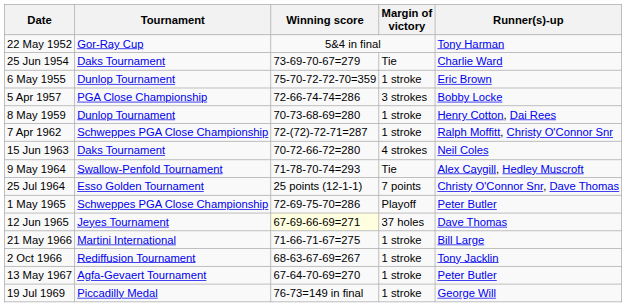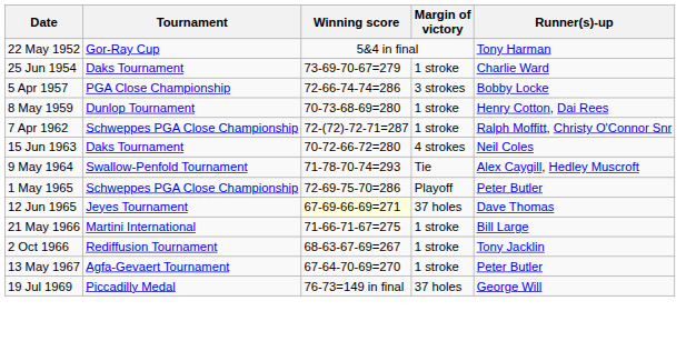 <table class="wikitable" style="font-size:95%;">
 <tr>
 <th>Date</th>
 <th>Tournament</th>
 <th>Winning score</th>
 <th>Margin of<br>victory</th>
 <th>Runner(s)-up</th>
 </tr>
 <tr>
 <td>22 May 1952</td>
 <td><a href='#'>Gor-Ray Cup</a></td>
 <td align=center colspan=2>5&4 in final</td>
 <td> <a href='#'>Tony Harman</a></td>
 </tr>
 <tr>
 <td>25 Jun 1954</td>
 <td><a href='#'>Daks Tournament</a></td>
 <td>73-69-70-67=279</td>
-<td>Tie</td>
+<td>1 stroke</td>
 <td> <a href='#'>Charlie Ward</a></td>
-</tr>
-<tr>
-<td>6 May 1955</td>
-<td><a href='#'>Dunlop Tournament</a></td>
-<td>75-70-72-72-70=359</td>
-<td>1 stroke</td>
-<td> <a href='#'>Eric Brown</a></td>
 </tr>
 <tr>
 <td>5 Apr 1957</td>
 <td><a href='#'>PGA Close Championship</a></td>
 <td>72-66-74-74=286</td>
 <td>3 strokes</td>
 <td> <a href='#'>Bobby Locke</a></td>
 </tr>
 <tr>
 <td>8 May 1959</td>
 <td><a href='#'>Dunlop Tournament</a></td>
 <td>70-73-68-69=280</td>
 <td>1 stroke</td>
 <td> <a href='#'>Henry Cotton</a>,  <a href='#'>Dai Rees</a></td>
 </tr>
 <tr>
 <td>7 Apr 1962</td>
 <td><a href='#'>Schweppes PGA Close Championship</a></td>
 <td>72-(72)-72-71=287</td>
 <td>1 stroke</td>
 <td> <a href='#'>Ralph Moffitt</a>,  <a href='#'>Christy O'Connor Snr</a></td>
 </tr>
 <tr>
 <td>15 Jun 1963</td>
 <td><a href='#'>Daks Tournament</a></td>
 <td>70-72-66-72=280</td>
 <td>4 strokes</td>
 <td> <a href='#'>Neil Coles</a></td>
 </tr>
 <tr>
 <td>9 May 1964</td>
 <td><a href='#'>Swallow-Penfold Tournament</a></td>
 <td>71-78-70-74=293</td>
 <td>Tie</td>
 <td> <a href='#'>Alex Caygill</a>,  <a href='#'>Hedley Muscroft</a></td>
-</tr>
-<tr>
-<td>25 Jul 1964</td>
-<td><a href='#'>Esso Golden Tournament</a></td>
-<td>25 points (12-1-1)</td>
-<td>7 points</td>
-<td> <a href='#'>Christy O'Connor Snr</a>,  <a href='#'>Dave Thomas</a></td>
 </tr>
 <tr>
 <td>1 May 1965</td>
 <td><a href='#'>Schweppes PGA Close Championship</a></td>
 <td>72-69-75-70=286</td>
 <td>Playoff</td>
 <td> <a href='#'>Peter Butler</a></td>
 </tr>
 <tr>
 <td>12 Jun 1965</td>
 <td><a href='#'>Jeyes Tournament</a></td>
 <td style="background: lightyellow;">67-69-66-69=271</td>
 <td>37 holes</td>
 <td> <a href='#'>Dave Thomas</a></td>
 </tr>
 <tr>
 <td>21 May 1966</td>
 <td><a href='#'>Martini International</a></td>
 <td>71-66-71-67=275</td>
 <td>1 stroke</td>
 <td> <a href='#'>Bill Large</a></td>
 </tr>
 <tr>
 <td>2 Oct 1966</td>
 <td><a href='#'>Rediffusion Tournament</a></td>
 <td>68-63-67-69=267</td>
 <td>1 stroke</td>
 <td> <a href='#'>Tony Jacklin</a></td>
 </tr>
 <tr>
 <td>13 May 1967</td>
 <td><a href='#'>Agfa-Gevaert Tournament</a></td>
 <td>67-64-70-69=270</td>
 <td>1 stroke</td>
 <td> <a href='#'>Peter Butler</a></td>
 </tr>
 <tr>
 <td>19 Jul 1969</td>
 <td><a href='#'>Piccadilly Medal</a></td>
 <td>76-73=149 in final</td>
-<td>1 stroke</td>
+<td>37 holes</td>
 <td> <a href='#'>George Will</a></td>
 </tr>
 </table>
